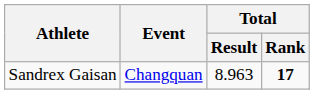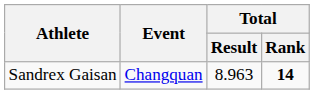 <table class=wikitable style="font-size:90%">
 <tr>
 <th rowspan="2">Athlete</th>
 <th rowspan="2">Event</th>
 <th colspan=2>Total</th>
 </tr>
 <tr>
 <th>Result</th>
 <th>Rank</th>
 </tr>
 <tr>
 <td>Sandrex Gaisan</td>
 <td><a href='#'>Changquan</a></td>
 <td align=center>8.963</td>
-<td align=center><strong>17</strong></td>
+<td align=center><strong>14</strong></td>
 </tr>
 </table>
